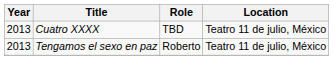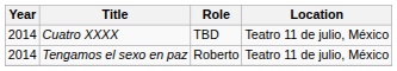 <table class="wikitable sortable">
 <tr>
 <th>Year</th>
 <th>Title</th>
 <th>Role</th>
 <th>Location</th>
 </tr>
 <tr>
-<td>2013</td>
+<td>2014</td>
 <td><em>Cuatro XXXX</em></td>
 <td>TBD</td>
 <td>Teatro 11 de julio, México</td>
 </tr>
 <tr>
-<td>2013</td>
+<td>2014</td>
 <td><em>Tengamos el sexo en paz</em></td>
 <td>Roberto</td>
 <td>Teatro 11 de julio, México</td>
 </tr>
 <tr>
 </tr>
 </table>
